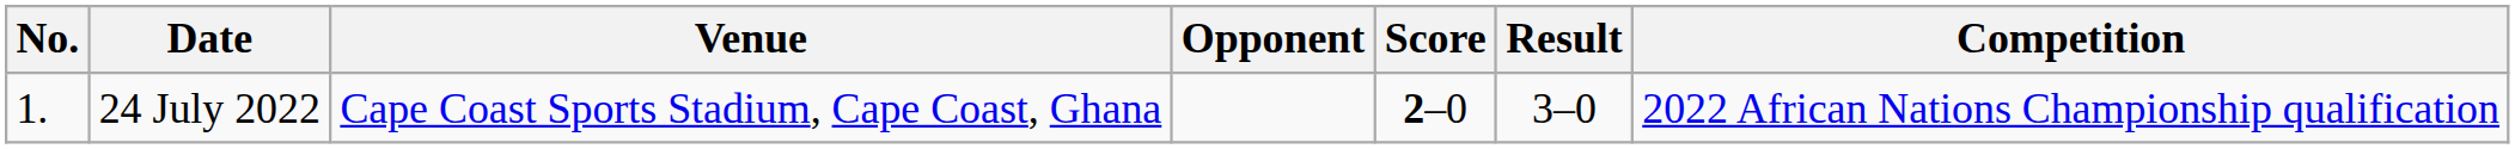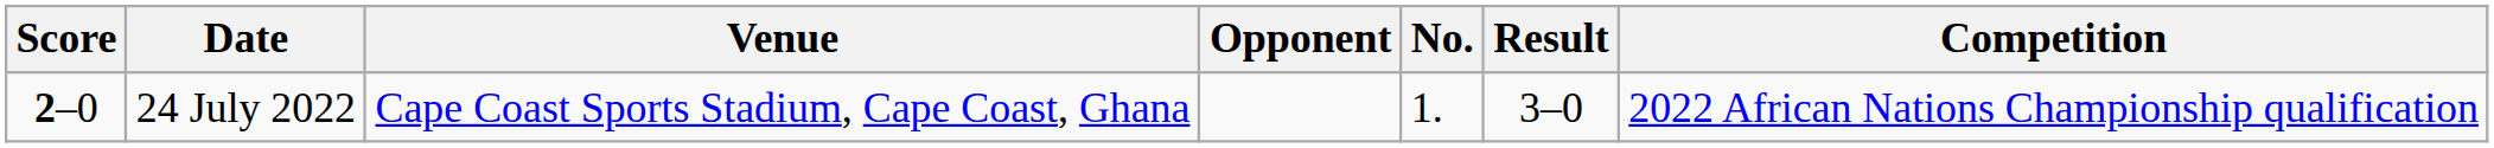 <table class="wikitable">
 <tr>
-<th>No.</th>
+<th>Score</th>
 <th>Date</th>
 <th>Venue</th>
 <th>Opponent</th>
-<th>Score</th>
+<th>No.</th>
 <th>Result</th>
 <th>Competition</th>
 </tr>
 <tr>
-<td>1.</td>
+<td align=center><strong>2</strong>–0</td>
 <td>24 July 2022</td>
 <td><a href='#'>Cape Coast Sports Stadium</a>, <a href='#'>Cape Coast</a>, <a href='#'>Ghana</a></td>
 <td></td>
-<td align=center><strong>2</strong>–0</td>
+<td>1.</td>
 <td align=center>3–0</td>
 <td><a href='#'>2022 African Nations Championship qualification</a></td>
 </tr>
 </table>
